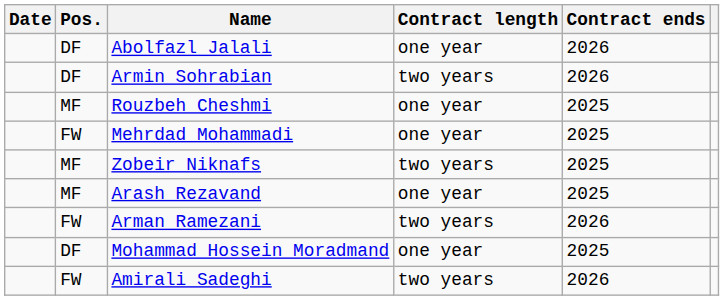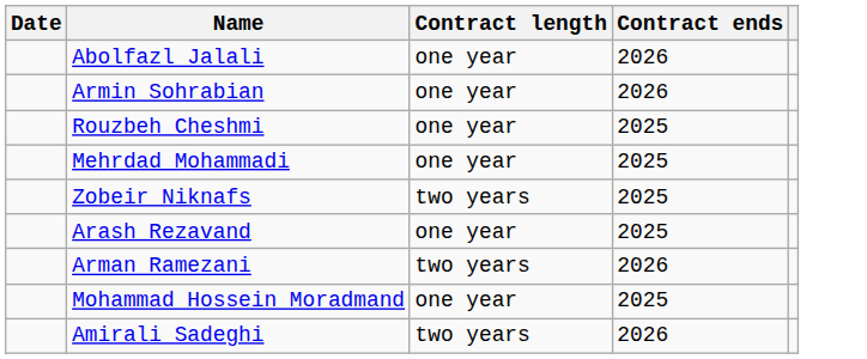 <table class="wikitable">
 <tr>
 <th>Date</th>
-<th>Pos.</th>
 <th>Name</th>
 <th>Contract length</th>
 <th>Contract ends</th>
 <th></th>
 </tr>
 <tr>
 <td></td>
-<td>DF</td>
 <td> <a href='#'>Abolfazl Jalali</a></td>
 <td>one year</td>
 <td>2026</td>
 <td align=center></td>
 </tr>
 <tr>
 <td></td>
-<td>DF</td>
 <td> <a href='#'>Armin Sohrabian</a></td>
-<td>two years</td>
+<td>one year</td>
 <td>2026</td>
 <td align=center></td>
 </tr>
 <tr>
 <td></td>
-<td>MF</td>
 <td> <a href='#'>Rouzbeh Cheshmi</a></td>
 <td>one year</td>
 <td>2025</td>
 <td align=center></td>
 </tr>
 <tr>
 <td></td>
-<td>FW</td>
 <td> <a href='#'>Mehrdad Mohammadi</a></td>
 <td>one year</td>
 <td>2025</td>
 <td align=center></td>
 </tr>
 <tr>
 <td></td>
-<td>MF</td>
 <td> <a href='#'>Zobeir Niknafs</a></td>
 <td>two years</td>
 <td>2025</td>
 <td align=center></td>
 </tr>
 <tr>
 <td></td>
-<td>MF</td>
 <td> <a href='#'>Arash Rezavand</a></td>
 <td>one year</td>
 <td>2025</td>
 <td align=center></td>
 </tr>
 <tr>
 <td></td>
-<td>FW</td>
 <td> <a href='#'>Arman Ramezani</a></td>
 <td>two years</td>
 <td>2026</td>
 <td align=center></td>
 </tr>
 <tr>
 <td></td>
-<td>DF</td>
 <td> <a href='#'>Mohammad Hossein Moradmand</a></td>
 <td>one year</td>
 <td>2025</td>
 <td align=center></td>
 </tr>
 <tr>
 <td></td>
-<td>FW</td>
 <td> <a href='#'>Amirali Sadeghi</a></td>
 <td>two years</td>
 <td>2026</td>
 <td align=center></td>
 </tr>
 </table>
